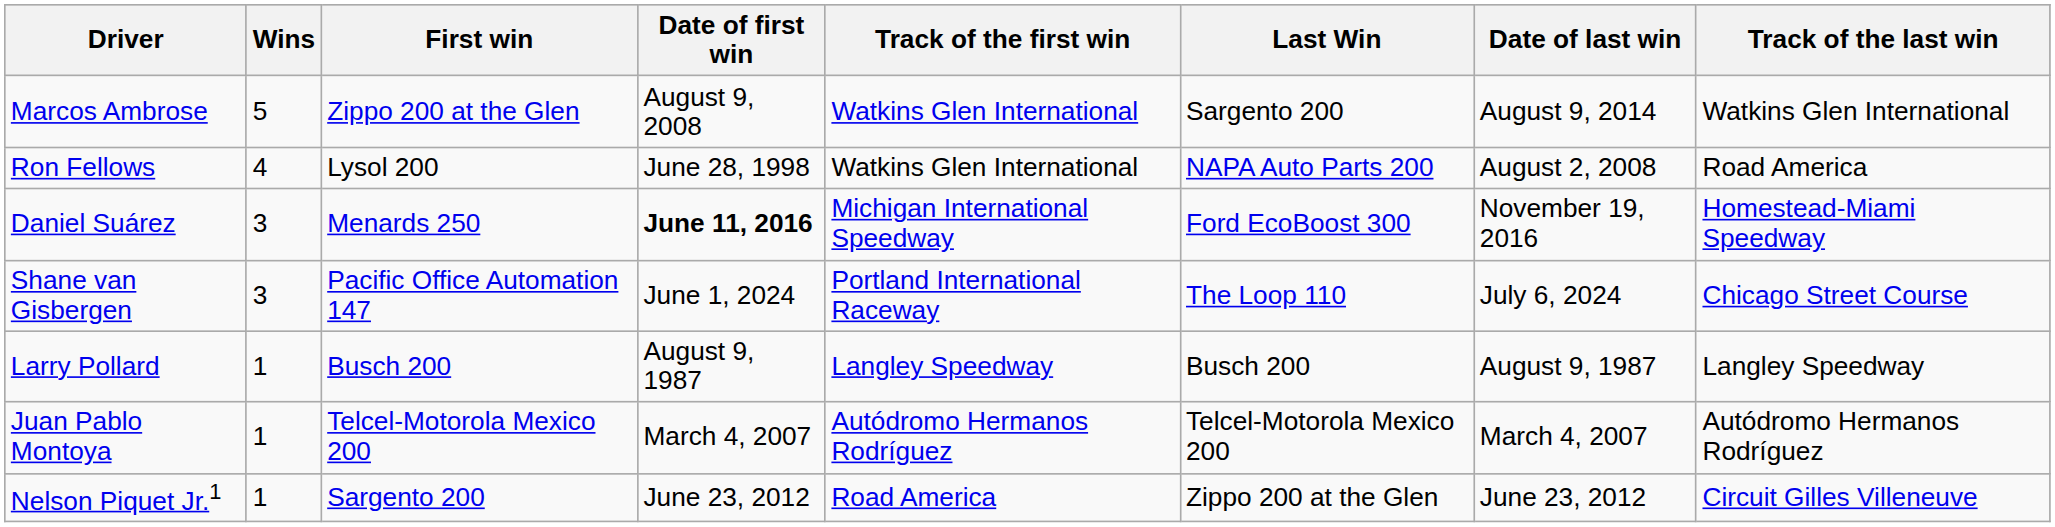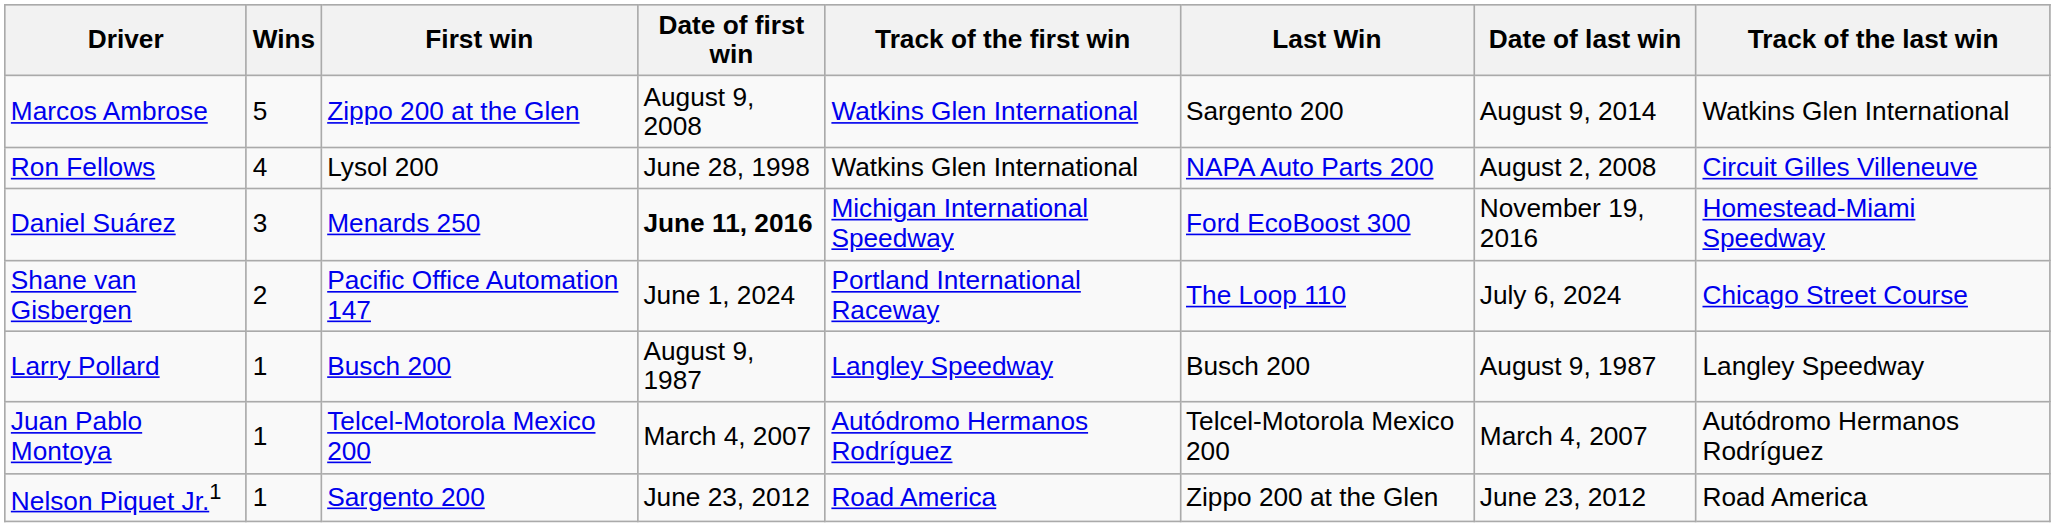 <table class="wikitable">
 <tr>
 <th>Driver</th>
 <th>Wins</th>
 <th>First win</th>
 <th>Date of first win</th>
 <th>Track of the first win</th>
 <th>Last Win</th>
 <th>Date of last win</th>
 <th>Track of the last win</th>
 </tr>
 <tr>
 <td> <a href='#'>Marcos Ambrose</a></td>
 <td>5</td>
 <td><a href='#'>Zippo 200 at the Glen</a></td>
 <td>August 9, 2008</td>
 <td> <a href='#'>Watkins Glen International</a></td>
 <td>Sargento 200</td>
 <td>August 9, 2014</td>
 <td> Watkins Glen International</td>
 </tr>
 <tr>
 <td> <a href='#'>Ron Fellows</a></td>
 <td>4</td>
 <td>Lysol 200</td>
 <td>June 28, 1998</td>
 <td> Watkins Glen International</td>
 <td><a href='#'>NAPA Auto Parts 200</a></td>
 <td>August 2, 2008</td>
-<td> Road America</td>
+<td> <a href='#'>Circuit Gilles Villeneuve</a></td>
 </tr>
 <tr>
 <td> <a href='#'>Daniel Suárez</a></td>
 <td>3</td>
 <td><a href='#'>Menards 250</a></td>
 <td><strong>June 11, 2016</strong></td>
 <td> <a href='#'>Michigan International Speedway</a></td>
 <td><a href='#'>Ford EcoBoost 300</a></td>
 <td>November 19, 2016</td>
 <td> <a href='#'>Homestead-Miami Speedway</a></td>
 </tr>
 <tr>
 <td> <a href='#'>Shane van Gisbergen</a></td>
-<td>3</td>
+<td>2</td>
 <td><a href='#'>Pacific Office Automation 147</a></td>
 <td>June 1, 2024</td>
 <td> <a href='#'>Portland International Raceway</a></td>
 <td><a href='#'>The Loop 110</a></td>
 <td>July 6, 2024</td>
 <td> <a href='#'>Chicago Street Course</a></td>
 </tr>
 <tr>
 <td> <a href='#'>Larry Pollard</a></td>
 <td>1</td>
 <td><a href='#'>Busch 200</a></td>
 <td>August 9, 1987</td>
 <td> <a href='#'>Langley Speedway</a></td>
 <td>Busch 200</td>
 <td>August 9, 1987</td>
 <td> Langley Speedway</td>
 </tr>
 <tr>
 <td> <a href='#'>Juan Pablo Montoya</a></td>
 <td>1</td>
 <td><a href='#'>Telcel-Motorola Mexico 200</a></td>
 <td>March 4, 2007</td>
 <td> <a href='#'>Autódromo Hermanos Rodríguez</a></td>
 <td>Telcel-Motorola Mexico 200</td>
 <td>March 4, 2007</td>
 <td> Autódromo Hermanos Rodríguez</td>
 </tr>
 <tr>
 <td> <a href='#'>Nelson Piquet Jr.</a><sup>1</sup></td>
 <td>1</td>
 <td><a href='#'>Sargento 200</a></td>
 <td>June 23, 2012</td>
 <td> <a href='#'>Road America</a></td>
 <td>Zippo 200 at the Glen</td>
 <td>June 23, 2012</td>
-<td> <a href='#'>Circuit Gilles Villeneuve</a></td>
+<td> Road America</td>
 </tr>
 </table>
